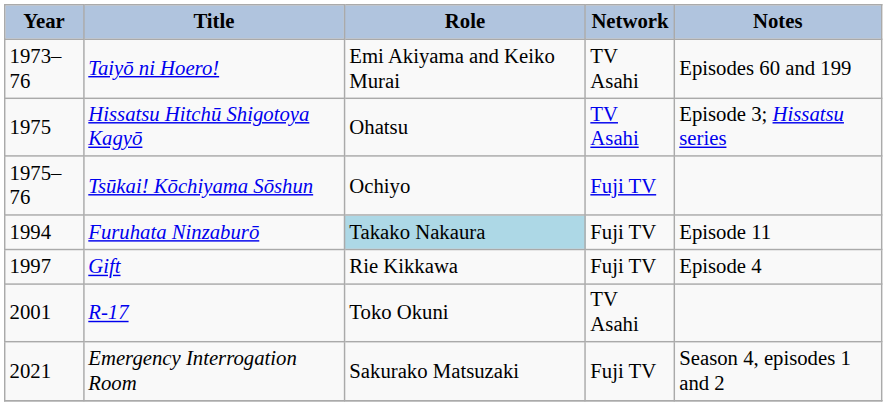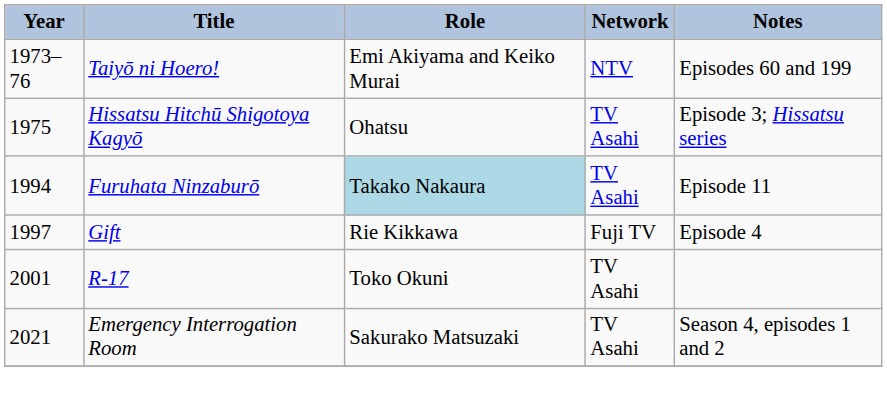 <table class="wikitable" style="font-size:90%;">
 <tr>
 <th style="background:#B0C4DE;">Year</th>
 <th style="background:#B0C4DE;">Title</th>
 <th style="background:#B0C4DE;">Role</th>
 <th style="background:#B0C4DE;">Network</th>
 <th style="background:#B0C4DE;">Notes</th>
 </tr>
 <tr>
 <td>1973–76</td>
 <td><em><a href='#'>Taiyō ni Hoero!</a></em></td>
 <td>Emi Akiyama and Keiko Murai</td>
-<td>TV Asahi</td>
+<td><a href='#'>NTV</a></td>
 <td>Episodes 60 and 199</td>
 </tr>
 <tr>
 <td>1975</td>
 <td><em><a href='#'>Hissatsu Hitchū Shigotoya Kagyō</a></em></td>
 <td>Ohatsu</td>
 <td><a href='#'>TV Asahi</a></td>
 <td>Episode 3; <a href='#'><em>Hissatsu</em> series</a></td>
 </tr>
 <tr>
-<td>1975–76</td>
-<td><em><a href='#'>Tsūkai! Kōchiyama Sōshun</a></em></td>
-<td>Ochiyo</td>
-<td><a href='#'>Fuji TV</a></td>
-<td></td>
-</tr>
-<tr>
 <td>1994</td>
 <td><em><a href='#'>Furuhata Ninzaburō</a></em></td>
 <td style="background: lightblue;">Takako Nakaura</td>
-<td>Fuji TV</td>
+<td><a href='#'>TV Asahi</a></td>
 <td>Episode 11</td>
 </tr>
 <tr>
 <td>1997</td>
 <td><em><a href='#'>Gift</a></em></td>
 <td>Rie Kikkawa</td>
 <td>Fuji TV</td>
 <td>Episode 4</td>
 </tr>
 <tr>
 <td>2001</td>
 <td><em><a href='#'>R-17</a></em></td>
 <td>Toko Okuni</td>
 <td>TV Asahi</td>
 <td></td>
 </tr>
 <tr>
 <td>2021</td>
 <td><em>Emergency Interrogation Room</em></td>
 <td>Sakurako Matsuzaki</td>
-<td>Fuji TV</td>
+<td>TV Asahi</td>
 <td>Season 4, episodes 1 and 2</td>
 </tr>
 <tr>
 </tr>
 </table>
